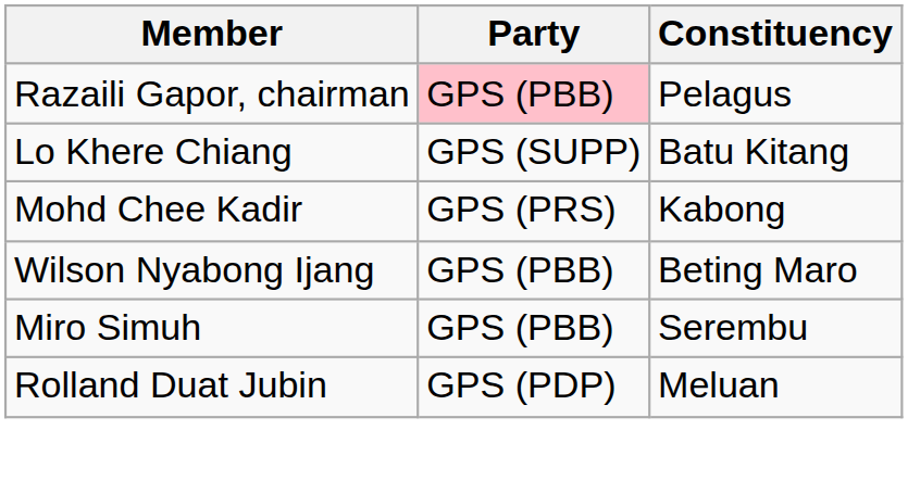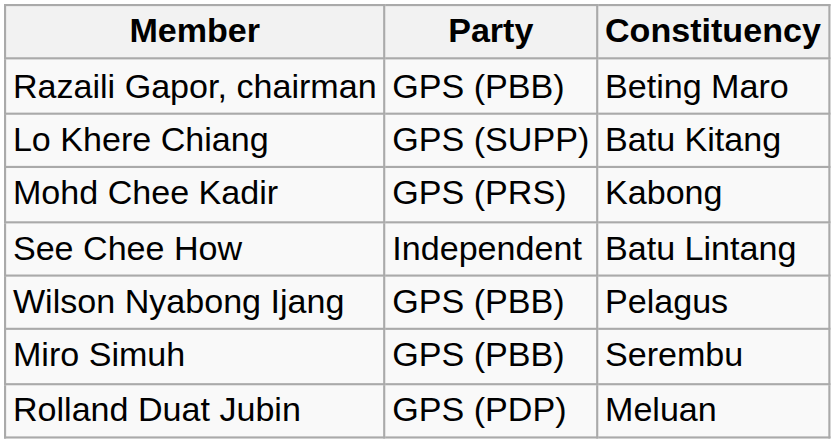 <table class="wikitable">
 <tr>
 <th><strong>Member</strong></th>
 <th><strong>Party</strong></th>
 <th><strong>Constituency</strong></th>
 </tr>
 <tr>
 <td>Razaili Gapor, chairman</td>
-<td style="background: pink;">GPS (PBB)</td>
-<td>Pelagus</td>
+<td>GPS (PBB)</td>
+<td>Beting Maro</td>
 </tr>
 <tr>
 <td>Lo Khere Chiang</td>
 <td>GPS (SUPP)</td>
 <td>Batu Kitang</td>
 </tr>
 <tr>
 <td>Mohd Chee Kadir</td>
 <td>GPS (PRS)</td>
 <td>Kabong</td>
 </tr>
 <tr>
+<td>See Chee How</td>
+<td>Independent</td>
+<td>Batu Lintang</td>
+</tr>
+<tr>
 <td>Wilson Nyabong Ijang</td>
 <td>GPS (PBB)</td>
-<td>Beting Maro</td>
+<td>Pelagus</td>
 </tr>
 <tr>
 <td>Miro Simuh</td>
 <td>GPS (PBB)</td>
 <td>Serembu</td>
 </tr>
 <tr>
 <td>Rolland Duat Jubin</td>
 <td>GPS (PDP)</td>
 <td>Meluan</td>
 </tr>
 </table>
